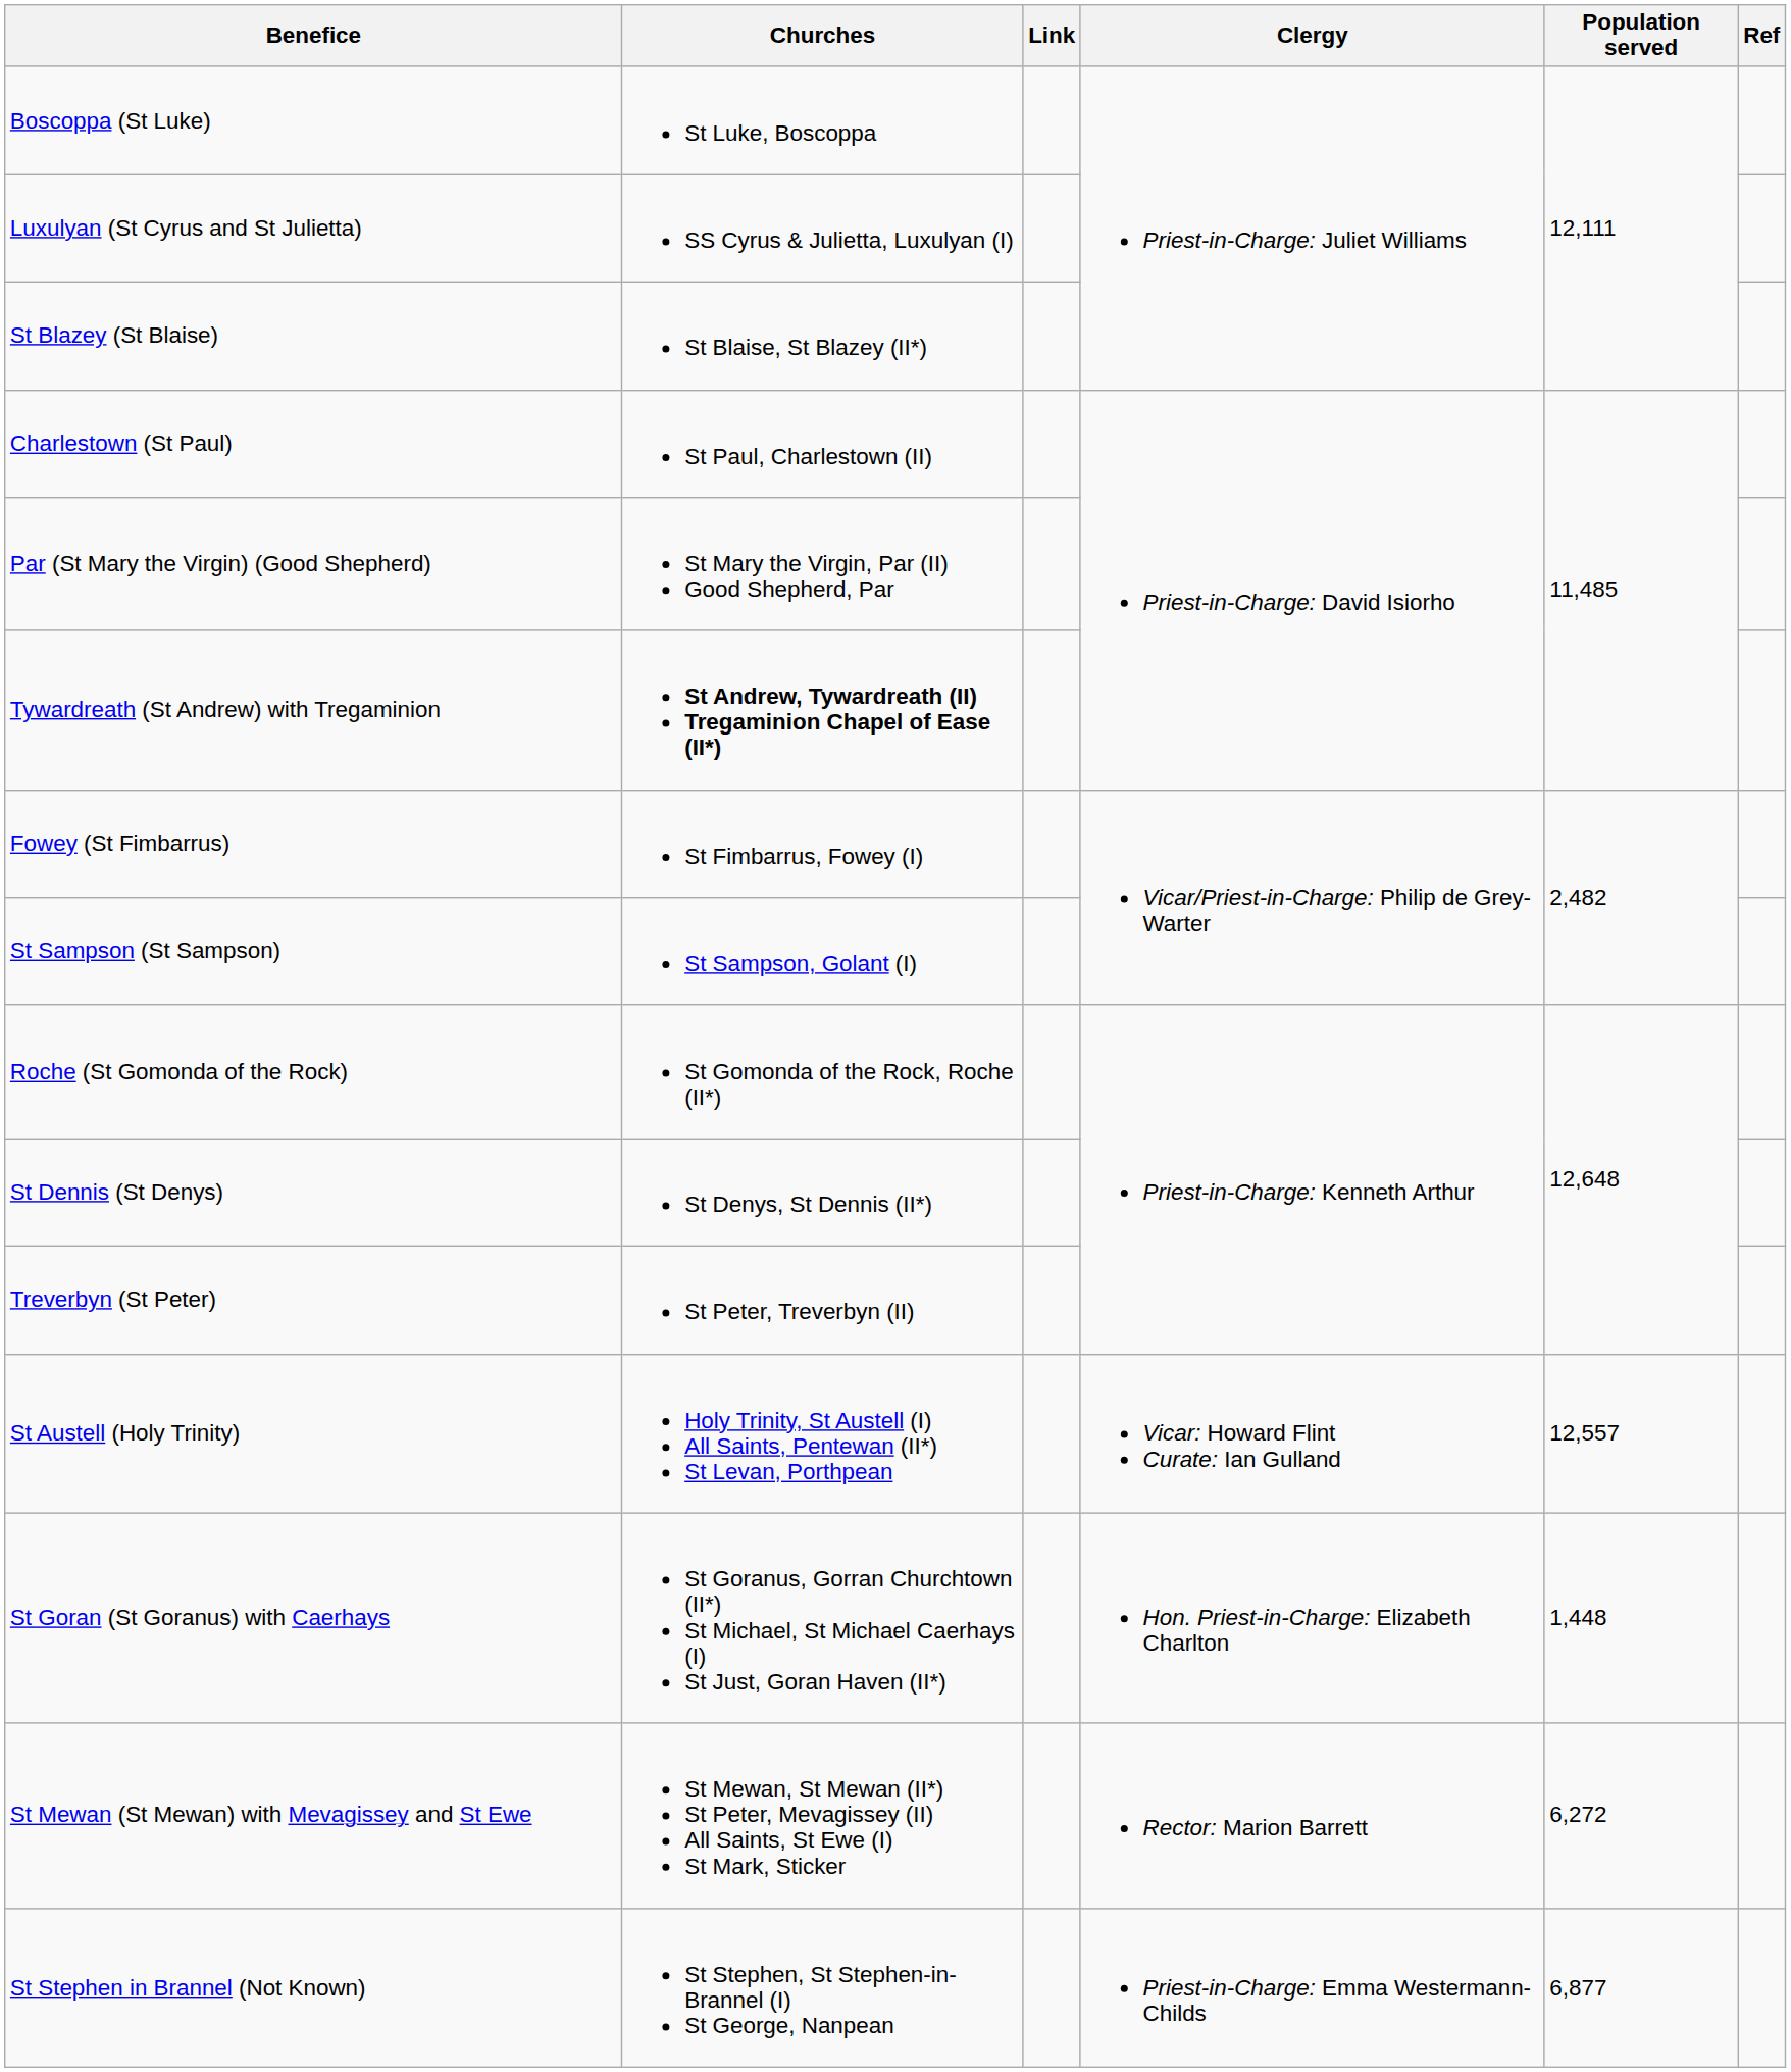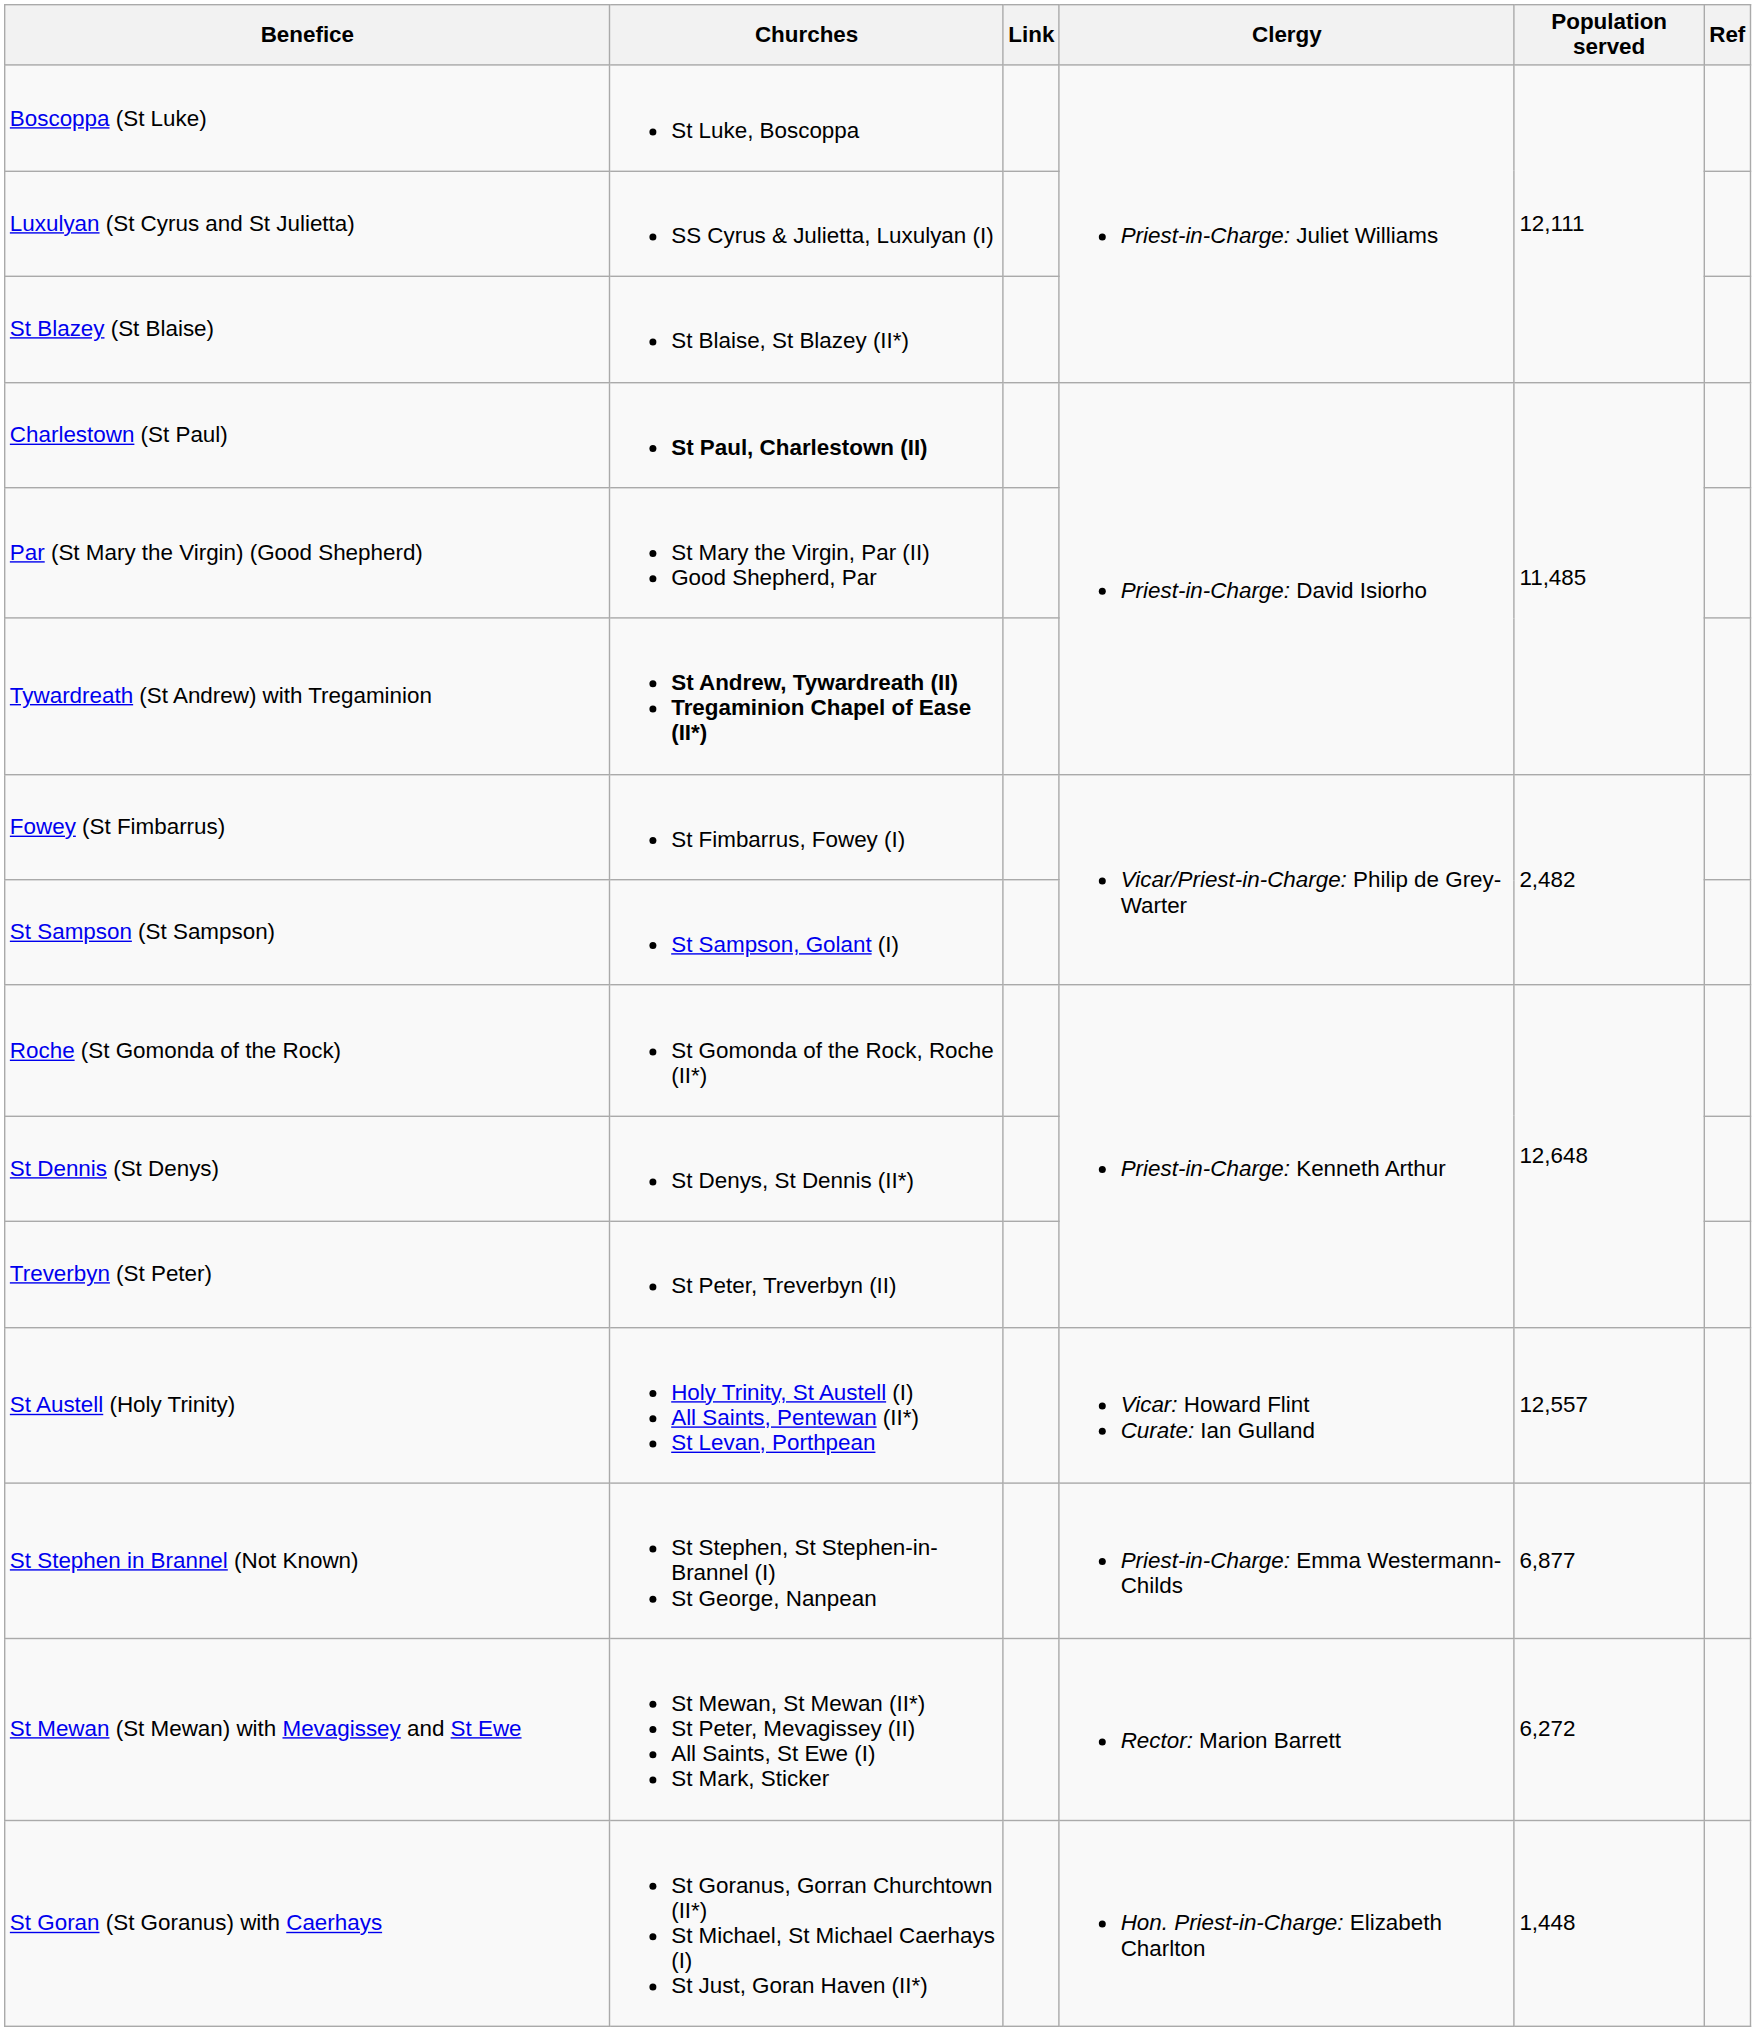 <table class="wikitable">
 <tr>
 <th width="425">Benefice</th>
 <th>Churches</th>
 <th>Link</th>
 <th>Clergy</th>
 <th>Population served</th>
 <th>Ref</th>
 </tr>
 <tr>
 <td><a href='#'>Boscoppa</a> (St Luke)</td>
 <td><br><ul><li>St Luke, Boscoppa</li></ul></td>
 <td></td>
 <td rowspan="3"><br><ul><li><em>Priest-in-Charge:</em> Juliet Williams</li></ul></td>
 <td rowspan="3">12,111</td>
 <td></td>
 </tr>
 <tr>
 <td><a href='#'>Luxulyan</a> (St Cyrus and St Julietta)</td>
 <td><br><ul><li>SS Cyrus & Julietta, Luxulyan (I)</li></ul></td>
 <td> </td>
 <td></td>
 </tr>
 <tr>
 <td><a href='#'>St Blazey</a> (St Blaise)</td>
 <td><br><ul><li>St Blaise, St Blazey (II*)</li></ul></td>
 <td></td>
 <td></td>
 </tr>
 <tr>
 <td><a href='#'>Charlestown</a> (St Paul)</td>
-<td><br><ul><li>St Paul, Charlestown (II)</li></ul></td>
+<td><strong><br><ul><li>St Paul, Charlestown (II)</li></ul></strong></td>
 <td></td>
 <td rowspan="3"><br><ul><li><em>Priest-in-Charge:</em> David Isiorho</li></ul></td>
 <td rowspan="3">11,485</td>
 <td></td>
 </tr>
 <tr>
 <td><a href='#'>Par</a> (St Mary the Virgin) (Good Shepherd)</td>
 <td><br><ul><li>St Mary the Virgin, Par (II)</li><li>Good Shepherd, Par</li></ul></td>
 <td></td>
 <td></td>
 </tr>
 <tr>
 <td><a href='#'>Tywardreath</a> (St Andrew) with Tregaminion</td>
 <td><strong><br><ul><li>St Andrew, Tywardreath (II)</li><li>Tregaminion Chapel of Ease (II*)</li></ul></strong></td>
 <td></td>
 <td></td>
 </tr>
 <tr>
 <td><a href='#'>Fowey</a> (St Fimbarrus)</td>
 <td><br><ul><li>St Fimbarrus, Fowey (I)</li></ul></td>
 <td></td>
 <td rowspan="2"><br><ul><li><em>Vicar/Priest-in-Charge:</em> Philip de Grey-Warter</li></ul></td>
 <td rowspan="2">2,482</td>
 <td></td>
 </tr>
 <tr>
 <td><a href='#'>St Sampson</a> (St Sampson)</td>
 <td><br><ul><li><a href='#'>St Sampson, Golant</a> (I)</li></ul></td>
 <td></td>
 <td></td>
 </tr>
 <tr>
 <td><a href='#'>Roche</a> (St Gomonda of the Rock)</td>
 <td><br><ul><li>St Gomonda of the Rock, Roche (II*)</li></ul></td>
 <td></td>
 <td rowspan="3"><br><ul><li><em>Priest-in-Charge:</em> Kenneth Arthur</li></ul></td>
 <td rowspan="3">12,648</td>
 <td></td>
 </tr>
 <tr>
 <td><a href='#'>St Dennis</a> (St Denys)</td>
 <td><br><ul><li>St Denys, St Dennis (II*)</li></ul></td>
 <td></td>
 <td></td>
 </tr>
 <tr>
 <td><a href='#'>Treverbyn</a> (St Peter)</td>
 <td><br><ul><li>St Peter, Treverbyn (II)</li></ul></td>
 <td></td>
 <td></td>
 </tr>
 <tr>
 <td><a href='#'>St Austell</a> (Holy Trinity)</td>
 <td><br><ul><li><a href='#'>Holy Trinity, St Austell</a> (I)</li><li><a href='#'>All Saints, Pentewan</a> (II*)</li><li><a href='#'>St Levan, Porthpean</a></li></ul></td>
 <td></td>
 <td><br><ul><li><em>Vicar:</em> Howard Flint</li><li><em>Curate:</em> Ian Gulland</li></ul></td>
 <td>12,557</td>
 <td></td>
 </tr>
 <tr>
-<td><a href='#'>St Goran</a> (St Goranus) with <a href='#'>Caerhays</a></td>
-<td><br><ul><li>St Goranus, Gorran Churchtown (II*)</li><li>St Michael, St Michael Caerhays (I)</li><li>St Just, Goran Haven (II*)</li></ul></td>
+<td><a href='#'>St Stephen in Brannel</a> (Not Known)</td>
+<td><br><ul><li>St Stephen, St Stephen-in-Brannel (I)</li><li>St George, Nanpean</li></ul></td>
 <td></td>
-<td><br><ul><li><em>Hon. Priest-in-Charge:</em> Elizabeth Charlton</li></ul></td>
-<td>1,448</td>
+<td><br><ul><li><em>Priest-in-Charge:</em> Emma Westermann-Childs</li></ul></td>
+<td>6,877</td>
 <td></td>
 </tr>
 <tr>
 <td><a href='#'>St Mewan</a> (St Mewan) with <a href='#'>Mevagissey</a> and <a href='#'>St Ewe</a></td>
 <td><br><ul><li>St Mewan, St Mewan (II*)</li><li>St Peter, Mevagissey (II)</li><li>All Saints, St Ewe (I)</li><li>St Mark, Sticker</li></ul></td>
 <td></td>
 <td><br><ul><li><em>Rector:</em> Marion Barrett</li></ul></td>
 <td>6,272</td>
 <td></td>
 </tr>
 <tr>
-<td><a href='#'>St Stephen in Brannel</a> (Not Known)</td>
-<td><br><ul><li>St Stephen, St Stephen-in-Brannel (I)</li><li>St George, Nanpean</li></ul></td>
+<td><a href='#'>St Goran</a> (St Goranus) with <a href='#'>Caerhays</a></td>
+<td><br><ul><li>St Goranus, Gorran Churchtown (II*)</li><li>St Michael, St Michael Caerhays (I)</li><li>St Just, Goran Haven (II*)</li></ul></td>
 <td></td>
-<td><br><ul><li><em>Priest-in-Charge:</em> Emma Westermann-Childs</li></ul></td>
-<td>6,877</td>
+<td><br><ul><li><em>Hon. Priest-in-Charge:</em> Elizabeth Charlton</li></ul></td>
+<td>1,448</td>
 <td></td>
 </tr>
 </table>
